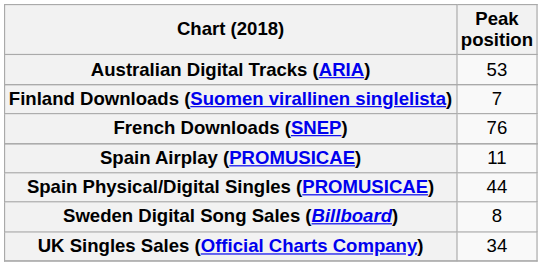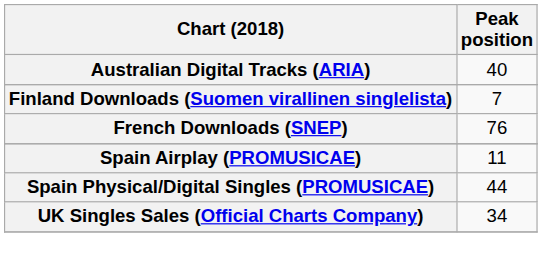 <table class="wikitable sortable plainrowheaders" style="text-align:center">
 <tr>
 <th>Chart (2018)</th>
 <th>Peak<br>position</th>
 </tr>
 <tr>
 <th scope="row">Australian Digital Tracks (<a href='#'>ARIA</a>)</th>
-<td>53</td>
+<td>40</td>
 </tr>
 <tr>
 </tr>
 <tr>
 <th scope="row" align="left">Finland Downloads (<a href='#'>Suomen virallinen singlelista</a>)</th>
 <td align="center">7</td>
 </tr>
 <tr>
 <th scope="row">French Downloads (<a href='#'>SNEP</a>)</th>
 <td>76</td>
 </tr>
 <tr>
 </tr>
 <tr>
 </tr>
 <tr>
 <th scope="row">Spain Airplay (<a href='#'>PROMUSICAE</a>)</th>
 <td>11</td>
 </tr>
 <tr>
 <th scope="row">Spain Physical/Digital Singles (<a href='#'>PROMUSICAE</a>)</th>
 <td>44</td>
 </tr>
 <tr>
-<th scope="row">Sweden Digital Song Sales (<em><a href='#'>Billboard</a></em>)</th>
-<td>8</td>
-</tr>
-<tr>
 <th scope="row">UK Singles Sales (<a href='#'>Official Charts Company</a>)</th>
 <td>34</td>
 </tr>
 <tr>
 </tr>
 </table>
